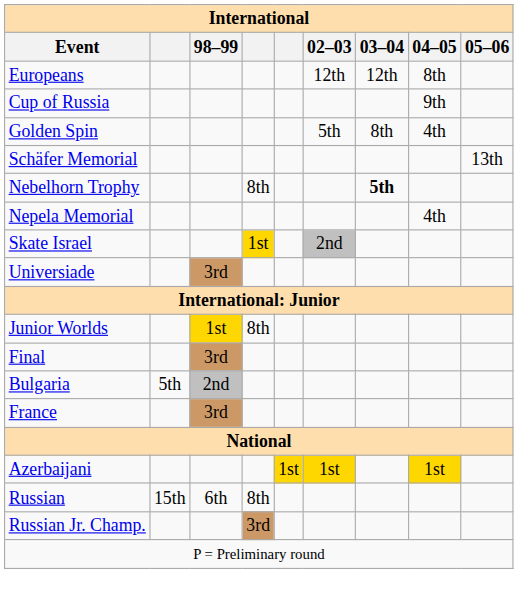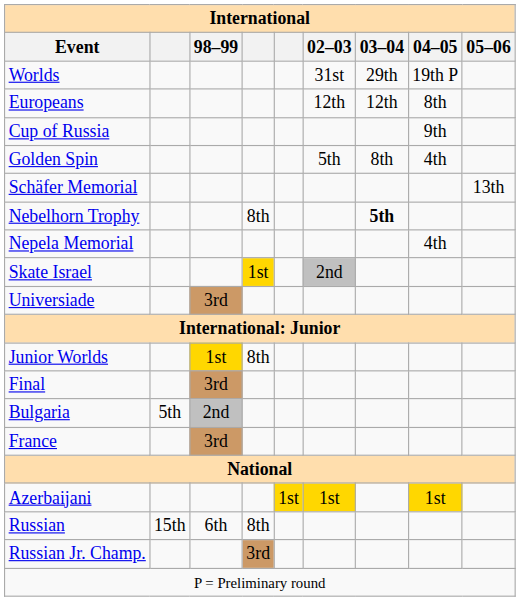 <table class="wikitable" style="text-align:center">
 <tr>
 <th style="background-color: #ffdead; " colspan=9 align=center>International</th>
 </tr>
 <tr>
 <th>Event</th>
 <th> <br> </th>
 <th>98–99 <br> </th>
 <th> <br> </th>
 <th> <br> </th>
 <th>02–03 <br> </th>
 <th>03–04 <br> </th>
 <th>04–05 <br> </th>
 <th>05–06 <br> </th>
+</tr>
+<tr>
+<td align=left><a href='#'>Worlds</a></td>
+<td></td>
+<td></td>
+<td></td>
+<td></td>
+<td>31st</td>
+<td>29th</td>
+<td>19th P</td>
+<td></td>
 </tr>
 <tr>
 <td align=left><a href='#'>Europeans</a></td>
 <td></td>
 <td></td>
 <td></td>
 <td></td>
 <td>12th</td>
 <td>12th</td>
 <td>8th</td>
 <td></td>
 </tr>
 <tr>
 <td align=left> <a href='#'>Cup of Russia</a></td>
 <td></td>
 <td></td>
 <td></td>
 <td></td>
 <td></td>
 <td></td>
 <td>9th</td>
 <td></td>
 </tr>
 <tr>
 <td align=left><a href='#'>Golden Spin</a></td>
 <td></td>
 <td></td>
 <td></td>
 <td></td>
 <td>5th</td>
 <td>8th</td>
 <td>4th</td>
 <td></td>
 </tr>
 <tr>
 <td align=left><a href='#'>Schäfer Memorial</a></td>
 <td></td>
 <td></td>
 <td></td>
 <td></td>
 <td></td>
 <td></td>
 <td></td>
 <td>13th</td>
 </tr>
 <tr>
 <td align=left><a href='#'>Nebelhorn Trophy</a></td>
 <td></td>
 <td></td>
 <td>8th</td>
 <td></td>
 <td></td>
 <td><strong>5th</strong></td>
 <td></td>
 <td></td>
 </tr>
 <tr>
 <td align=left><a href='#'>Nepela Memorial</a></td>
 <td></td>
 <td></td>
 <td></td>
 <td></td>
 <td></td>
 <td></td>
 <td>4th</td>
 <td></td>
 </tr>
 <tr>
 <td align=left><a href='#'>Skate Israel</a></td>
 <td></td>
 <td></td>
 <td bgcolor=gold>1st</td>
 <td></td>
 <td bgcolor=silver>2nd</td>
 <td></td>
 <td></td>
 <td></td>
 </tr>
 <tr>
 <td align=left><a href='#'>Universiade</a></td>
 <td></td>
 <td bgcolor=cc9966>3rd</td>
 <td></td>
 <td></td>
 <td></td>
 <td></td>
 <td></td>
 <td></td>
 </tr>
 <tr>
 <th style="background-color: #ffdead; " colspan=9 align=center>International: Junior</th>
 </tr>
 <tr>
 <td align=left><a href='#'>Junior Worlds</a></td>
 <td></td>
 <td bgcolor=gold>1st</td>
 <td>8th</td>
 <td></td>
 <td></td>
 <td></td>
 <td></td>
 <td></td>
 </tr>
 <tr>
 <td align=left> <a href='#'>Final</a></td>
 <td></td>
 <td bgcolor=cc9966>3rd</td>
 <td></td>
 <td></td>
 <td></td>
 <td></td>
 <td></td>
 <td></td>
 </tr>
 <tr>
 <td align=left> <a href='#'>Bulgaria</a></td>
 <td>5th</td>
 <td bgcolor=silver>2nd</td>
 <td></td>
 <td></td>
 <td></td>
 <td></td>
 <td></td>
 <td></td>
 </tr>
 <tr>
 <td align=left> <a href='#'>France</a></td>
 <td></td>
 <td bgcolor=cc9966>3rd</td>
 <td></td>
 <td></td>
 <td></td>
 <td></td>
 <td></td>
 <td></td>
 </tr>
 <tr>
 <th style="background-color: #ffdead; " colspan=9 align=center>National</th>
 </tr>
 <tr>
 <td align=left><a href='#'>Azerbaijani</a></td>
 <td></td>
 <td></td>
 <td></td>
 <td bgcolor=gold>1st</td>
 <td bgcolor=gold>1st</td>
 <td></td>
 <td bgcolor=gold>1st</td>
 <td></td>
 </tr>
 <tr>
 <td align=left><a href='#'>Russian</a></td>
 <td>15th</td>
 <td>6th</td>
 <td>8th</td>
 <td></td>
 <td></td>
 <td></td>
 <td></td>
 <td></td>
 </tr>
 <tr>
 <td align=left><a href='#'>Russian Jr. Champ.</a></td>
 <td></td>
 <td></td>
 <td bgcolor=cc9966>3rd</td>
 <td></td>
 <td></td>
 <td></td>
 <td></td>
 <td></td>
 </tr>
 <tr>
 <td colspan=9 align=center><small> P = Preliminary round </small></td>
 </tr>
 </table>
